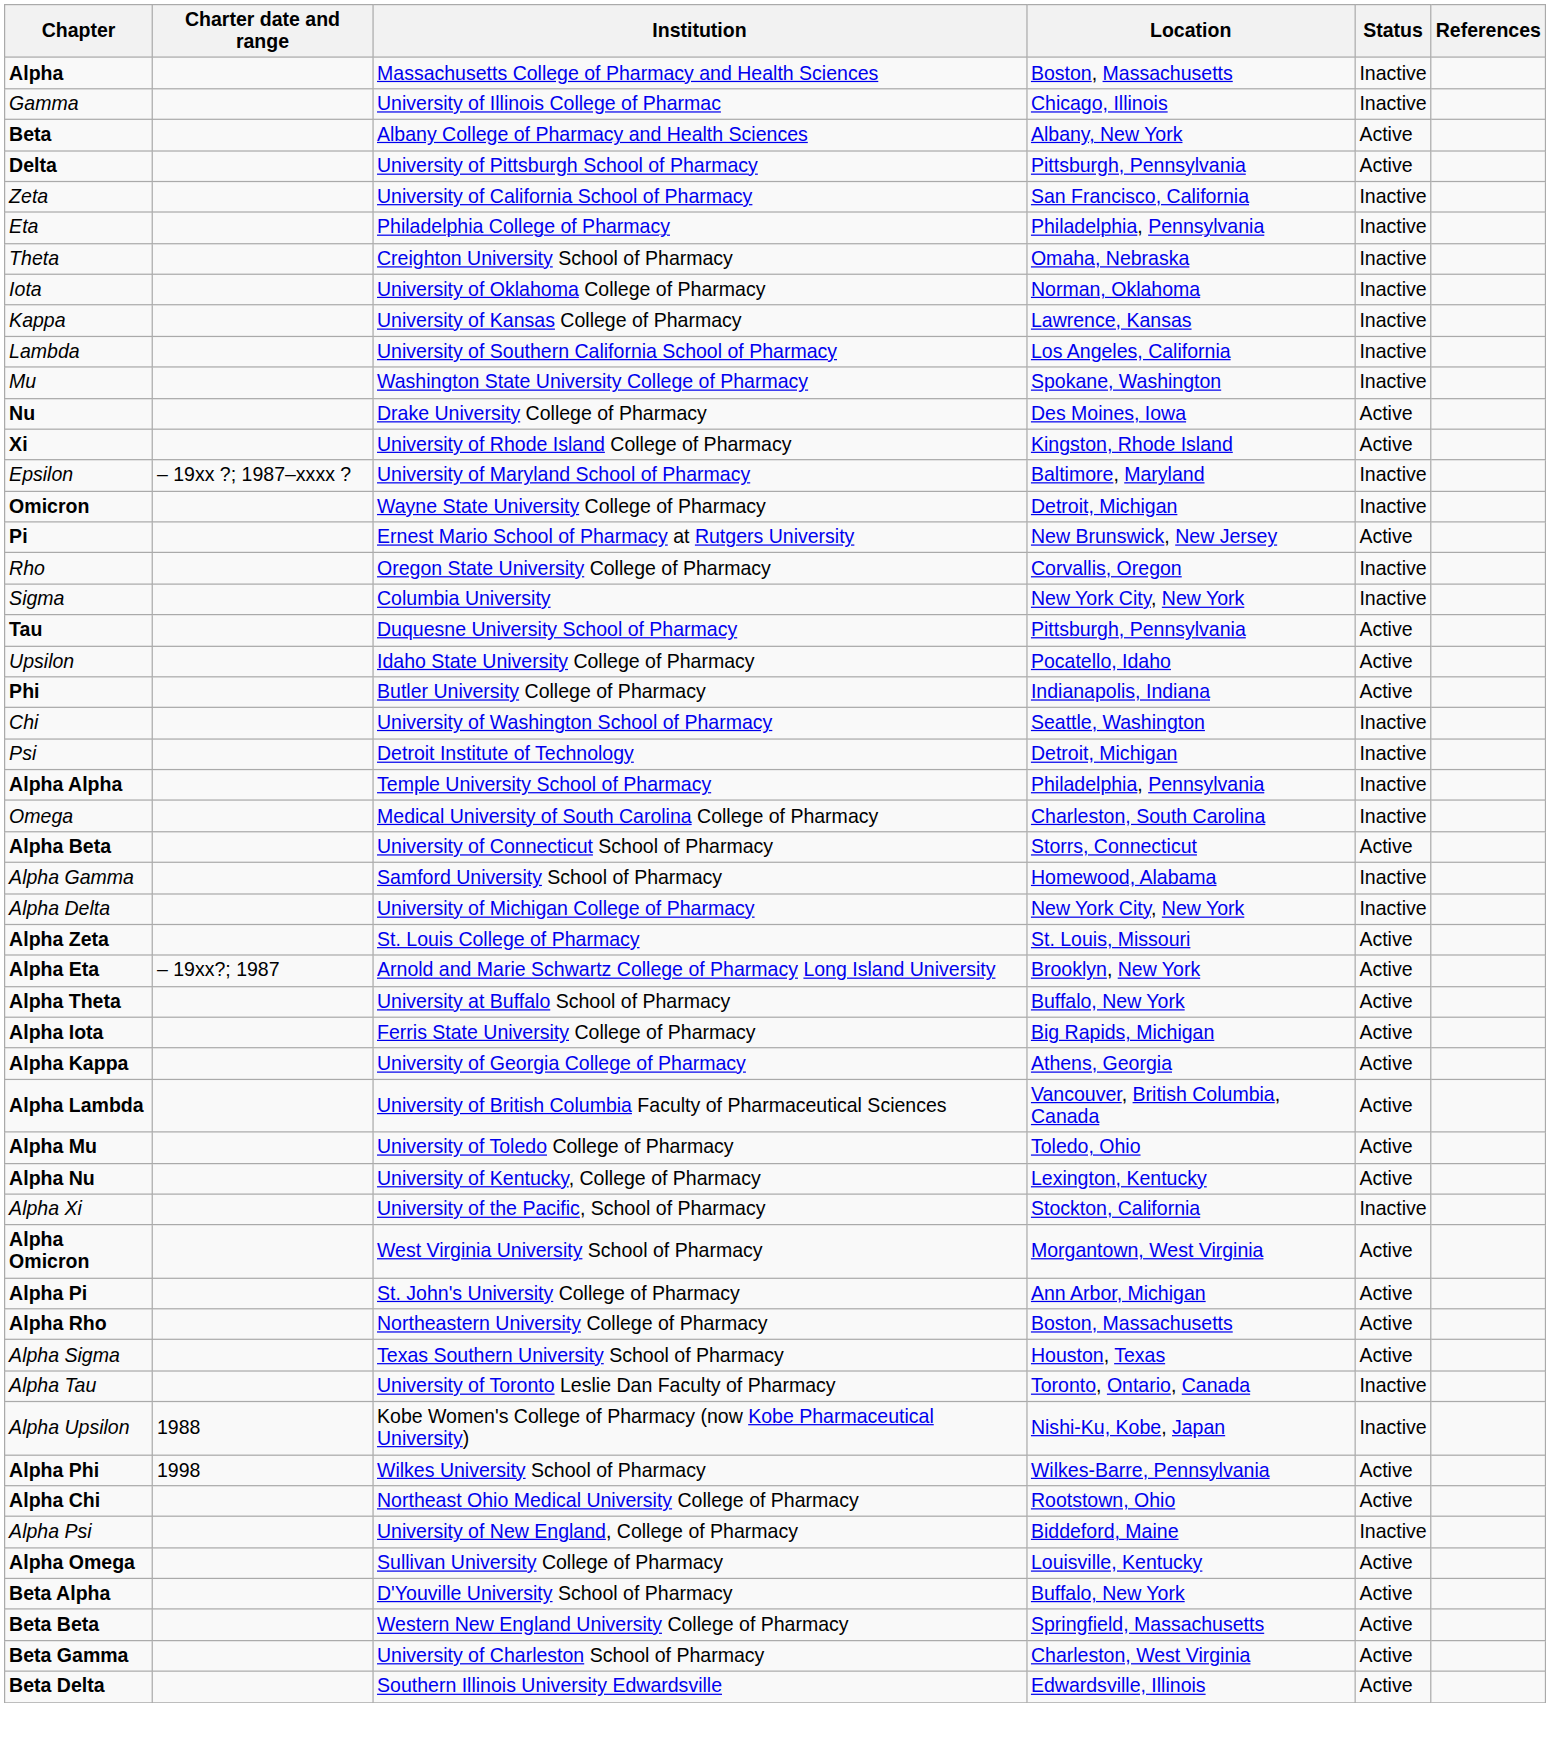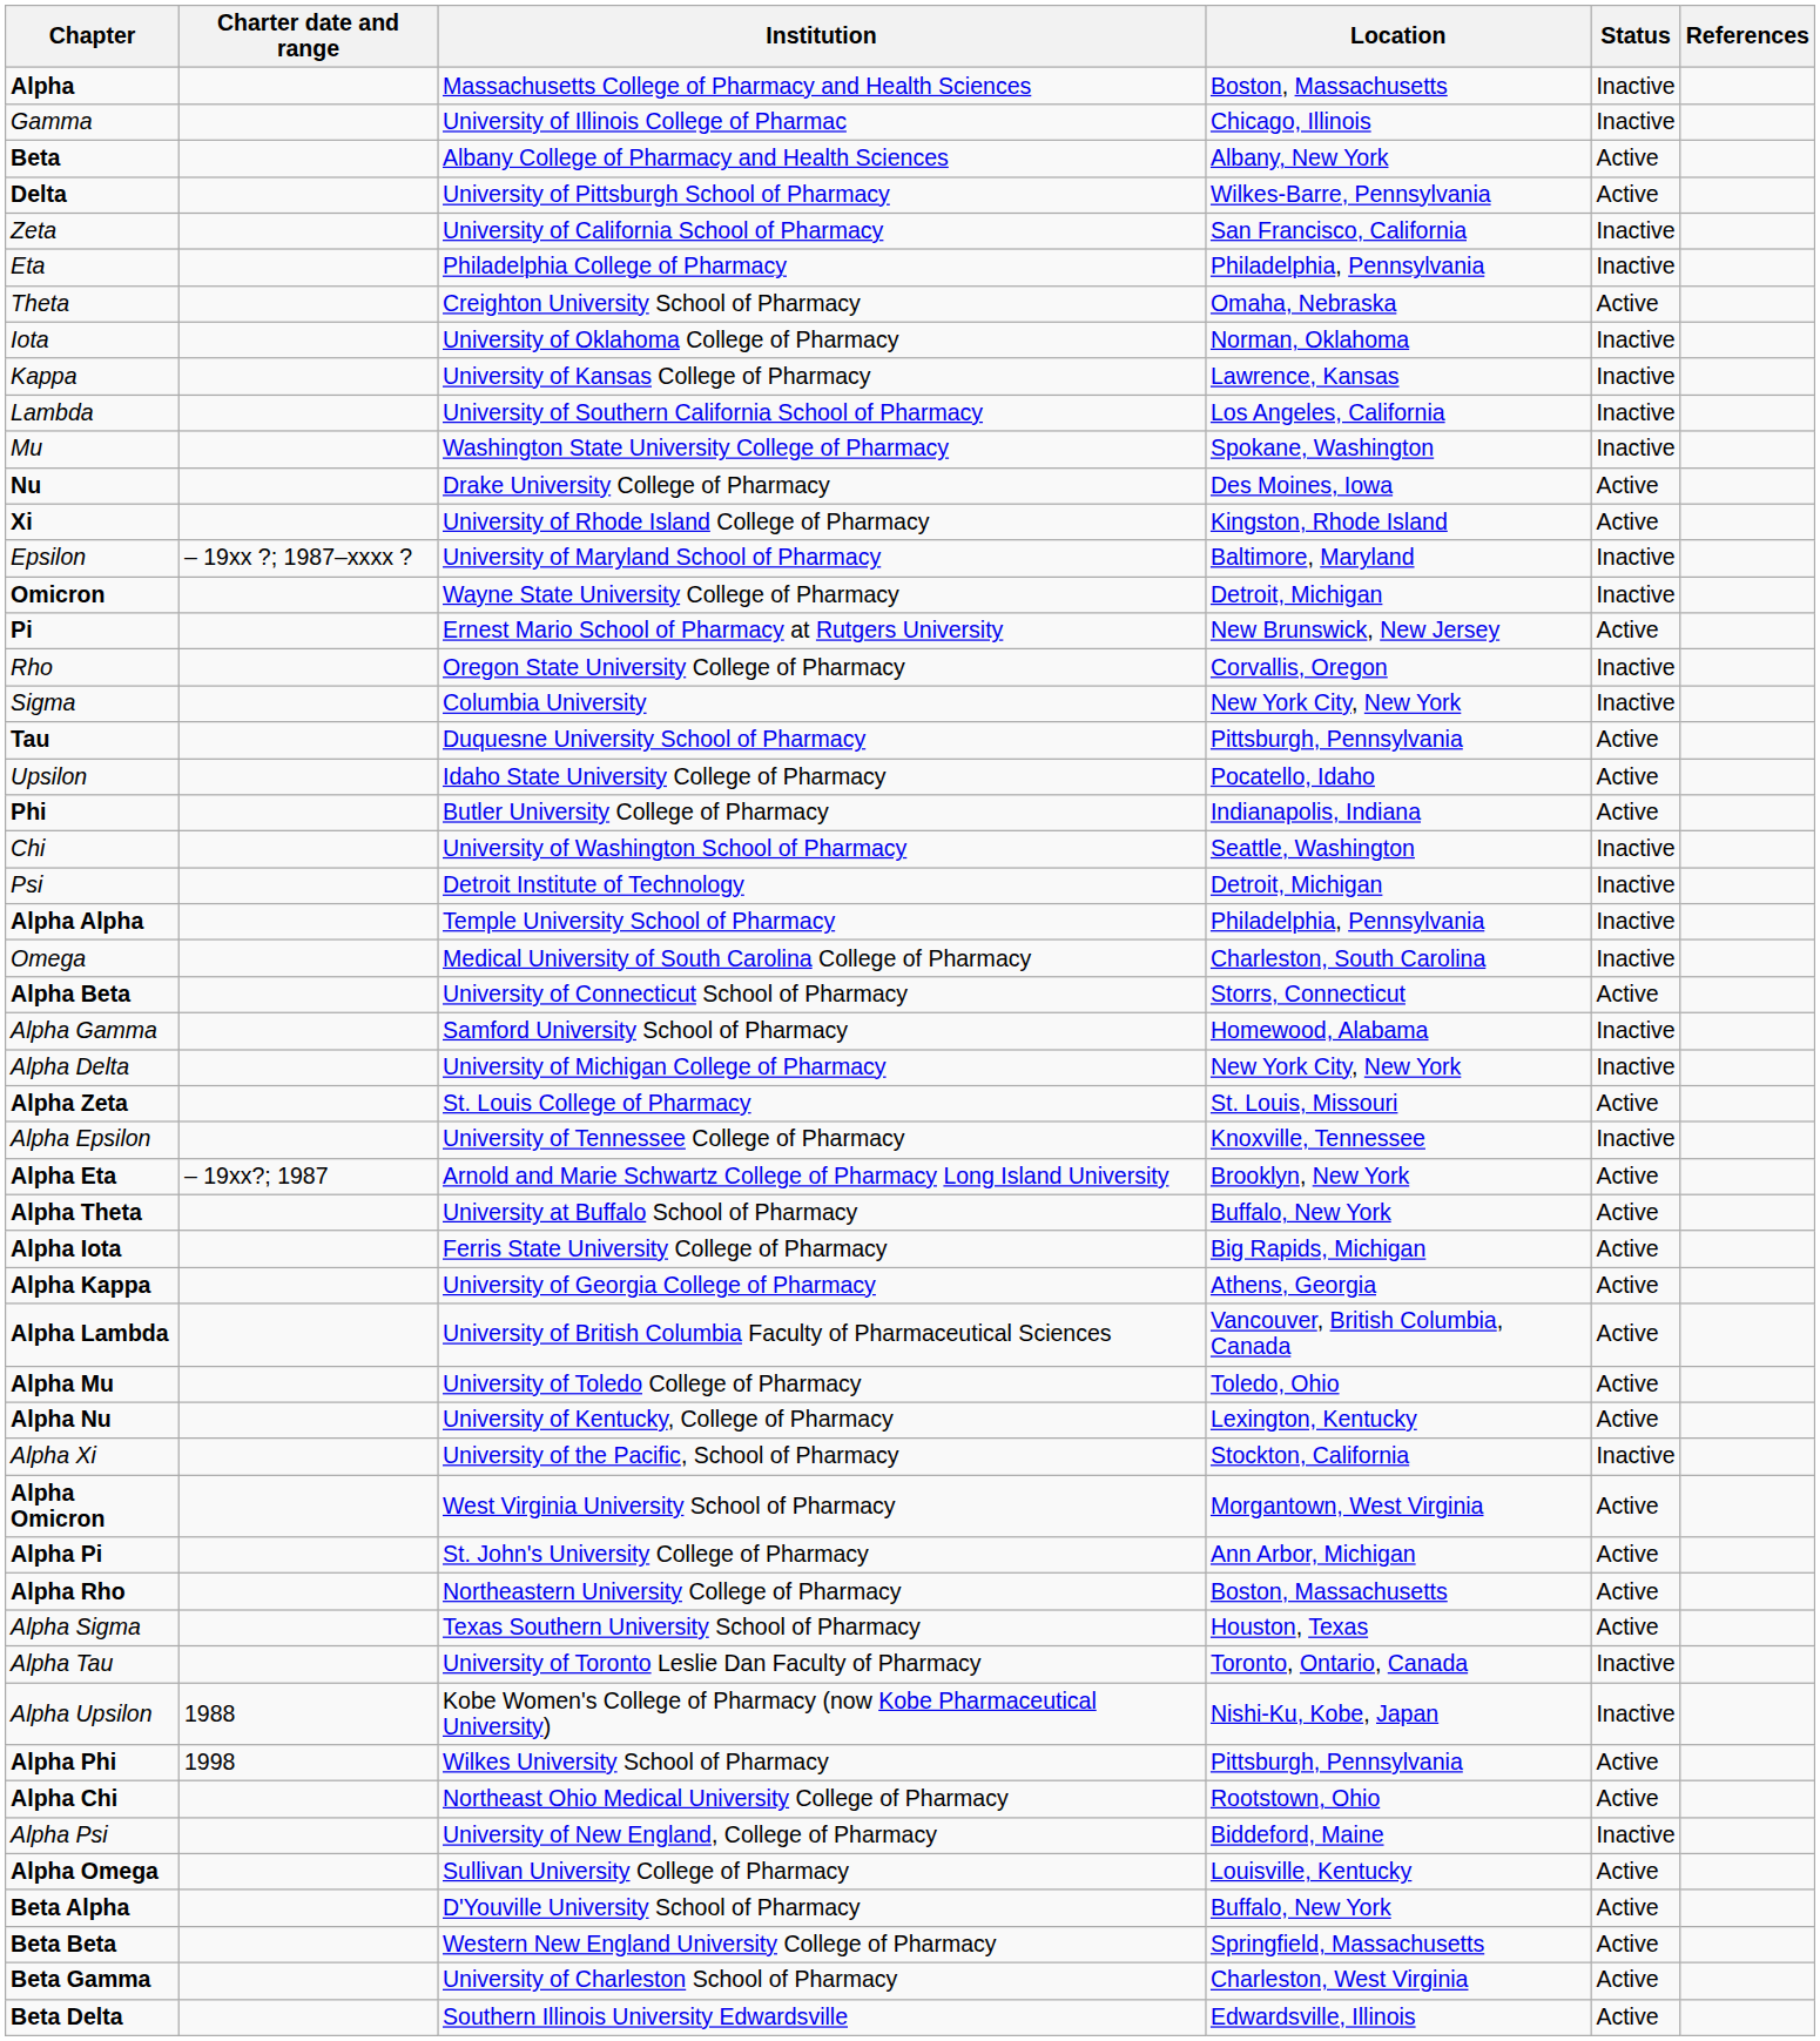 <table class="sortable wikitable" style="width:100%;">
 <tr>
 <th>Chapter</th>
 <th>Charter date and range</th>
 <th>Institution</th>
 <th>Location</th>
 <th>Status</th>
 <th>References</th>
 </tr>
 <tr>
 <td><strong>Alpha</strong></td>
 <td></td>
 <td><a href='#'>Massachusetts College of Pharmacy and Health Sciences</a></td>
 <td><a href='#'>Boston</a>, <a href='#'>Massachusetts</a></td>
 <td>Inactive</td>
 <td></td>
 </tr>
 <tr>
 <td><em>Gamma</em></td>
 <td></td>
 <td><a href='#'>University of Illinois College of Pharmac</a></td>
 <td><a href='#'>Chicago, Illinois</a></td>
 <td>Inactive</td>
 <td></td>
 </tr>
 <tr>
 <td><strong>Beta</strong></td>
 <td></td>
 <td><a href='#'>Albany College of Pharmacy and Health Sciences</a></td>
 <td><a href='#'>Albany, New York</a></td>
 <td>Active</td>
 <td></td>
 </tr>
 <tr>
 <td><strong>Delta</strong></td>
 <td></td>
 <td><a href='#'>University of Pittsburgh School of Pharmacy</a></td>
-<td><a href='#'>Pittsburgh, Pennsylvania</a></td>
+<td><a href='#'>Wilkes-Barre, Pennsylvania</a></td>
 <td>Active</td>
 <td></td>
 </tr>
 <tr>
 <td><em>Zeta</em></td>
 <td></td>
 <td><a href='#'>University of California School of Pharmacy</a></td>
 <td><a href='#'>San Francisco, California</a></td>
 <td>Inactive</td>
 <td></td>
 </tr>
 <tr>
 <td><em>Eta</em></td>
 <td></td>
 <td><a href='#'>Philadelphia College of Pharmacy</a></td>
 <td><a href='#'>Philadelphia</a>, <a href='#'>Pennsylvania</a></td>
 <td>Inactive</td>
 <td></td>
 </tr>
 <tr>
 <td><em>Theta</em></td>
 <td></td>
 <td><a href='#'>Creighton University</a> School of Pharmacy</td>
 <td><a href='#'>Omaha, Nebraska</a></td>
-<td>Inactive</td>
+<td>Active</td>
 <td></td>
 </tr>
 <tr>
 <td><em>Iota</em></td>
 <td></td>
 <td><a href='#'>University of Oklahoma</a> College of Pharmacy</td>
 <td><a href='#'>Norman, Oklahoma</a></td>
 <td>Inactive</td>
 <td></td>
 </tr>
 <tr>
 <td><em>Kappa</em></td>
 <td></td>
 <td><a href='#'>University of Kansas</a> College of Pharmacy</td>
 <td><a href='#'>Lawrence, Kansas</a></td>
 <td>Inactive</td>
 <td></td>
 </tr>
 <tr>
 <td><em>Lambda</em></td>
 <td></td>
 <td><a href='#'>University of Southern California School of Pharmacy</a></td>
 <td><a href='#'>Los Angeles, California</a></td>
 <td>Inactive</td>
 <td></td>
 </tr>
 <tr>
 <td><em>Mu</em></td>
 <td></td>
 <td><a href='#'>Washington State University College of Pharmacy</a></td>
 <td><a href='#'>Spokane, Washington</a></td>
 <td>Inactive</td>
 <td></td>
 </tr>
 <tr>
 <td><strong>Nu</strong></td>
 <td></td>
 <td><a href='#'>Drake University</a> College of Pharmacy</td>
 <td><a href='#'>Des Moines, Iowa</a></td>
 <td>Active</td>
 <td></td>
 </tr>
 <tr>
 <td><strong>Xi</strong></td>
 <td></td>
 <td><a href='#'>University of Rhode Island</a> College of Pharmacy</td>
 <td><a href='#'>Kingston, Rhode Island</a></td>
 <td>Active</td>
 <td></td>
 </tr>
 <tr>
 <td><em>Epsilon</em></td>
 <td> – 19xx ?; 1987–xxxx ?</td>
 <td><a href='#'>University of Maryland School of Pharmacy</a></td>
 <td><a href='#'>Baltimore</a>, <a href='#'>Maryland</a></td>
 <td>Inactive</td>
 <td></td>
 </tr>
 <tr>
 <td><strong>Omicron</strong></td>
 <td></td>
 <td><a href='#'>Wayne State University</a> College of Pharmacy</td>
 <td><a href='#'>Detroit, Michigan</a></td>
 <td>Inactive</td>
 <td></td>
 </tr>
 <tr>
 <td><strong>Pi</strong></td>
 <td></td>
 <td><a href='#'>Ernest Mario School of Pharmacy</a> at <a href='#'>Rutgers University</a></td>
 <td><a href='#'>New Brunswick</a>, <a href='#'>New Jersey</a></td>
 <td>Active</td>
 <td></td>
 </tr>
 <tr>
 <td><em>Rho</em></td>
 <td></td>
 <td><a href='#'>Oregon State University</a> College of Pharmacy</td>
 <td><a href='#'>Corvallis, Oregon</a></td>
 <td>Inactive</td>
 <td></td>
 </tr>
 <tr>
 <td><em>Sigma</em></td>
 <td></td>
 <td><a href='#'>Columbia University</a></td>
 <td><a href='#'>New York City</a>, <a href='#'>New York</a></td>
 <td>Inactive</td>
 <td></td>
 </tr>
 <tr>
 <td><strong>Tau</strong></td>
 <td></td>
 <td><a href='#'>Duquesne University School of Pharmacy</a></td>
 <td><a href='#'>Pittsburgh, Pennsylvania</a></td>
 <td>Active</td>
 <td></td>
 </tr>
 <tr>
 <td><em>Upsilon</em></td>
 <td></td>
 <td><a href='#'>Idaho State University</a> College of Pharmacy</td>
 <td><a href='#'>Pocatello, Idaho</a></td>
 <td>Active</td>
 <td></td>
 </tr>
 <tr>
 <td><strong>Phi</strong></td>
 <td></td>
 <td><a href='#'>Butler University</a> College of Pharmacy</td>
 <td><a href='#'>Indianapolis, Indiana</a></td>
 <td>Active</td>
 <td></td>
 </tr>
 <tr>
 <td><em>Chi</em></td>
 <td></td>
 <td><a href='#'>University of Washington School of Pharmacy</a></td>
 <td><a href='#'>Seattle, Washington</a></td>
 <td>Inactive</td>
 <td></td>
 </tr>
 <tr>
 <td><em>Psi</em></td>
 <td></td>
 <td><a href='#'>Detroit Institute of Technology</a></td>
 <td><a href='#'>Detroit, Michigan</a></td>
 <td>Inactive</td>
 <td></td>
 </tr>
 <tr>
 <td><strong>Alpha Alpha</strong></td>
 <td></td>
 <td><a href='#'>Temple University School of Pharmacy</a></td>
 <td><a href='#'>Philadelphia</a>, <a href='#'>Pennsylvania</a></td>
 <td>Inactive</td>
 <td></td>
 </tr>
 <tr>
 <td><em>Omega</em></td>
 <td></td>
 <td><a href='#'>Medical University of South Carolina</a> College of Pharmacy</td>
 <td><a href='#'>Charleston, South Carolina</a></td>
 <td>Inactive</td>
 <td></td>
 </tr>
 <tr>
 <td><strong>Alpha Beta</strong></td>
 <td></td>
 <td><a href='#'>University of Connecticut</a> School of Pharmacy</td>
 <td><a href='#'>Storrs, Connecticut</a></td>
 <td>Active</td>
 <td></td>
 </tr>
 <tr>
 <td><em>Alpha Gamma</em></td>
 <td></td>
 <td><a href='#'>Samford University</a> School of Pharmacy</td>
 <td><a href='#'>Homewood, Alabama</a></td>
 <td>Inactive</td>
 <td></td>
 </tr>
 <tr>
 <td><em>Alpha Delta</em></td>
 <td></td>
 <td><a href='#'>University of Michigan College of Pharmacy</a></td>
 <td><a href='#'>New York City</a>, <a href='#'>New York</a></td>
 <td>Inactive</td>
 <td></td>
 </tr>
 <tr>
 <td><strong>Alpha Zeta</strong></td>
 <td></td>
 <td><a href='#'>St. Louis College of Pharmacy</a></td>
 <td><a href='#'>St. Louis, Missouri</a></td>
 <td>Active</td>
 <td></td>
 </tr>
 <tr>
+<td><em>Alpha Epsilon</em></td>
+<td></td>
+<td><a href='#'>University of Tennessee</a> College of Pharmacy</td>
+<td><a href='#'>Knoxville, Tennessee</a></td>
+<td>Inactive</td>
+<td></td>
+</tr>
+<tr>
 <td><strong>Alpha Eta</strong></td>
 <td> – 19xx?; 1987</td>
 <td><a href='#'>Arnold and Marie Schwartz College of Pharmacy</a> <a href='#'>Long Island University</a></td>
 <td><a href='#'>Brooklyn</a>, <a href='#'>New York</a></td>
 <td>Active</td>
 <td></td>
 </tr>
 <tr>
 <td><strong>Alpha Theta</strong></td>
 <td></td>
 <td><a href='#'>University at Buffalo</a> School of Pharmacy</td>
 <td><a href='#'>Buffalo, New York</a></td>
 <td>Active</td>
 <td></td>
 </tr>
 <tr>
 <td><strong>Alpha Iota</strong></td>
 <td></td>
 <td><a href='#'>Ferris State University</a> College of Pharmacy</td>
 <td><a href='#'>Big Rapids, Michigan</a></td>
 <td>Active</td>
 <td></td>
 </tr>
 <tr>
 <td><strong>Alpha Kappa</strong></td>
 <td></td>
 <td><a href='#'>University of Georgia College of Pharmacy</a></td>
 <td><a href='#'>Athens, Georgia</a></td>
 <td>Active</td>
 <td></td>
 </tr>
 <tr>
 <td><strong>Alpha Lambda</strong></td>
 <td></td>
 <td><a href='#'>University of British Columbia</a> Faculty of Pharmaceutical Sciences</td>
 <td><a href='#'>Vancouver</a>, <a href='#'>British Columbia</a>, <a href='#'>Canada</a></td>
 <td>Active</td>
 <td></td>
 </tr>
 <tr>
 <td><strong>Alpha Mu</strong></td>
 <td></td>
 <td><a href='#'>University of Toledo</a> College of Pharmacy</td>
 <td><a href='#'>Toledo, Ohio</a></td>
 <td>Active</td>
 <td></td>
 </tr>
 <tr>
 <td><strong>Alpha Nu</strong></td>
 <td></td>
 <td><a href='#'>University of Kentucky</a>, College of Pharmacy</td>
 <td><a href='#'>Lexington, Kentucky</a></td>
 <td>Active</td>
 <td></td>
 </tr>
 <tr>
 <td><em>Alpha Xi</em></td>
 <td></td>
 <td><a href='#'>University of the Pacific</a>, School of Pharmacy</td>
 <td><a href='#'>Stockton, California</a></td>
 <td>Inactive</td>
 <td></td>
 </tr>
 <tr>
 <td><strong>Alpha Omicron</strong></td>
 <td></td>
 <td><a href='#'>West Virginia University</a> School of Pharmacy</td>
 <td><a href='#'>Morgantown, West Virginia</a></td>
 <td>Active</td>
 <td></td>
 </tr>
 <tr>
 <td><strong>Alpha Pi</strong></td>
 <td></td>
 <td><a href='#'>St. John's University</a> College of Pharmacy</td>
 <td><a href='#'>Ann Arbor, Michigan</a></td>
 <td>Active</td>
 <td></td>
 </tr>
 <tr>
 <td><strong>Alpha Rho</strong></td>
 <td></td>
 <td><a href='#'>Northeastern University</a> College of Pharmacy</td>
 <td><a href='#'>Boston, Massachusetts</a></td>
 <td>Active</td>
 <td></td>
 </tr>
 <tr>
 <td><em>Alpha Sigma</em></td>
 <td></td>
 <td><a href='#'>Texas Southern University</a> School of Pharmacy</td>
 <td><a href='#'>Houston</a>, <a href='#'>Texas</a></td>
 <td>Active</td>
 <td></td>
 </tr>
 <tr>
 <td><em>Alpha Tau</em></td>
 <td></td>
 <td><a href='#'>University of Toronto</a> Leslie Dan Faculty of Pharmacy</td>
 <td><a href='#'>Toronto</a>, <a href='#'>Ontario</a>, <a href='#'>Canada</a></td>
 <td>Inactive</td>
 <td></td>
 </tr>
 <tr>
 <td><em>Alpha Upsilon</em></td>
 <td>1988</td>
 <td>Kobe Women's College of Pharmacy (now <a href='#'>Kobe Pharmaceutical University</a>)</td>
 <td><a href='#'>Nishi-Ku, Kobe</a>, <a href='#'>Japan</a></td>
 <td>Inactive</td>
 <td></td>
 </tr>
 <tr>
 <td><strong>Alpha Phi</strong></td>
 <td>1998</td>
 <td><a href='#'>Wilkes University</a> School of Pharmacy</td>
-<td><a href='#'>Wilkes-Barre, Pennsylvania</a></td>
+<td><a href='#'>Pittsburgh, Pennsylvania</a></td>
 <td>Active</td>
 <td></td>
 </tr>
 <tr>
 <td><strong>Alpha Chi</strong></td>
 <td></td>
 <td><a href='#'>Northeast Ohio Medical University</a> College of Pharmacy</td>
 <td><a href='#'>Rootstown, Ohio</a></td>
 <td>Active</td>
 <td></td>
 </tr>
 <tr>
 <td><em>Alpha Psi</em></td>
 <td></td>
 <td><a href='#'>University of New England</a>, College of Pharmacy</td>
 <td><a href='#'>Biddeford, Maine</a></td>
 <td>Inactive</td>
 <td></td>
 </tr>
 <tr>
 <td><strong>Alpha Omega</strong></td>
 <td></td>
 <td><a href='#'>Sullivan University</a> College of Pharmacy</td>
 <td><a href='#'>Louisville, Kentucky</a></td>
 <td>Active</td>
 <td></td>
 </tr>
 <tr>
 <td><strong>Beta Alpha</strong></td>
 <td></td>
 <td><a href='#'>D'Youville University</a> School of Pharmacy</td>
 <td><a href='#'>Buffalo, New York</a></td>
 <td>Active</td>
 <td></td>
 </tr>
 <tr>
 <td><strong>Beta Beta</strong></td>
 <td></td>
 <td><a href='#'>Western New England University</a> College of Pharmacy</td>
 <td><a href='#'>Springfield, Massachusetts</a></td>
 <td>Active</td>
 <td></td>
 </tr>
 <tr>
 <td><strong>Beta Gamma</strong></td>
 <td></td>
 <td><a href='#'>University of Charleston</a> School of Pharmacy</td>
 <td><a href='#'>Charleston, West Virginia</a></td>
 <td>Active</td>
 <td></td>
 </tr>
 <tr>
 <td><strong>Beta Delta</strong></td>
 <td></td>
 <td><a href='#'>Southern Illinois University Edwardsville</a></td>
 <td><a href='#'>Edwardsville, Illinois</a></td>
 <td>Active</td>
 <td></td>
 </tr>
 </table>
